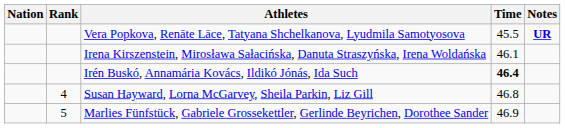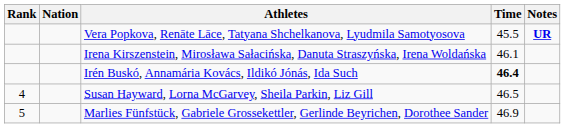 <table class="wikitable sortable" style="text-align:center">
 <tr>
+<th>Rank</th>
 <th>Nation</th>
-<th>Rank</th>
 <th>Athletes</th>
 <th>Time</th>
 <th>Notes</th>
 </tr>
 <tr>
+<td></td>
 <td align=left></td>
-<td></td>
 <td align=left><a href='#'>Vera Popkova</a>, <a href='#'>Renāte Lāce</a>, <a href='#'>Tatyana Shchelkanova</a>, <a href='#'>Lyudmila Samotyosova</a></td>
 <td>45.5</td>
 <td><strong><a href='#'>UR</a></strong></td>
 </tr>
 <tr>
+<td></td>
 <td align=left></td>
-<td></td>
 <td align=left><a href='#'>Irena Kirszenstein</a>, <a href='#'>Mirosława Sałacińska</a>, <a href='#'>Danuta Straszyńska</a>, <a href='#'>Irena Woldańska</a></td>
 <td>46.1</td>
 <td></td>
 </tr>
 <tr>
+<td></td>
 <td align=left></td>
-<td></td>
 <td align=left><a href='#'>Irén Buskó</a>, <a href='#'>Annamária Kovács</a>, <a href='#'>Ildikó Jónás</a>, <a href='#'>Ida Such</a></td>
 <td><strong>46.4</strong></td>
 <td></td>
 </tr>
 <tr>
+<td>4</td>
 <td align=left></td>
-<td>4</td>
 <td align=left><a href='#'>Susan Hayward</a>, <a href='#'>Lorna McGarvey</a>, <a href='#'>Sheila Parkin</a>, <a href='#'>Liz Gill</a></td>
-<td>46.8</td>
+<td>46.5</td>
 <td></td>
 </tr>
 <tr>
+<td>5</td>
 <td align=left></td>
-<td>5</td>
 <td align=left><a href='#'>Marlies Fünfstück</a>, <a href='#'>Gabriele Grossekettler</a>, <a href='#'>Gerlinde Beyrichen</a>, <a href='#'>Dorothee Sander</a></td>
 <td>46.9</td>
 <td></td>
 </tr>
 </table>
